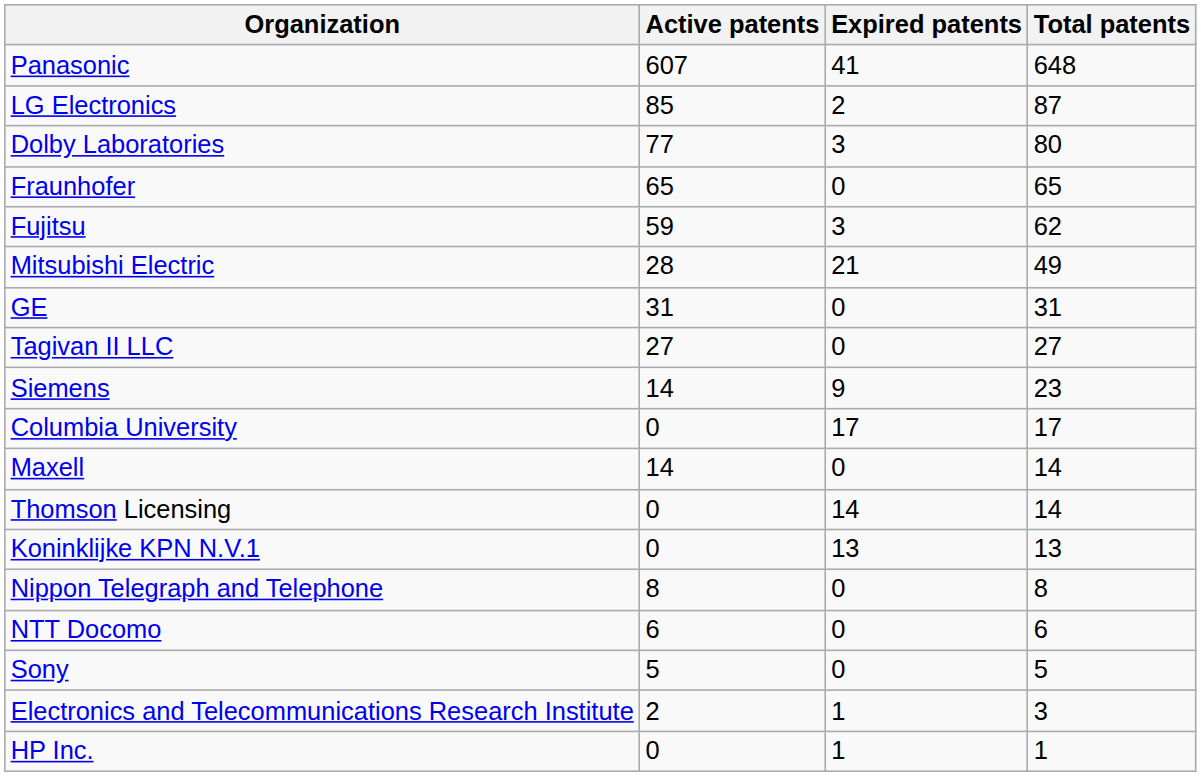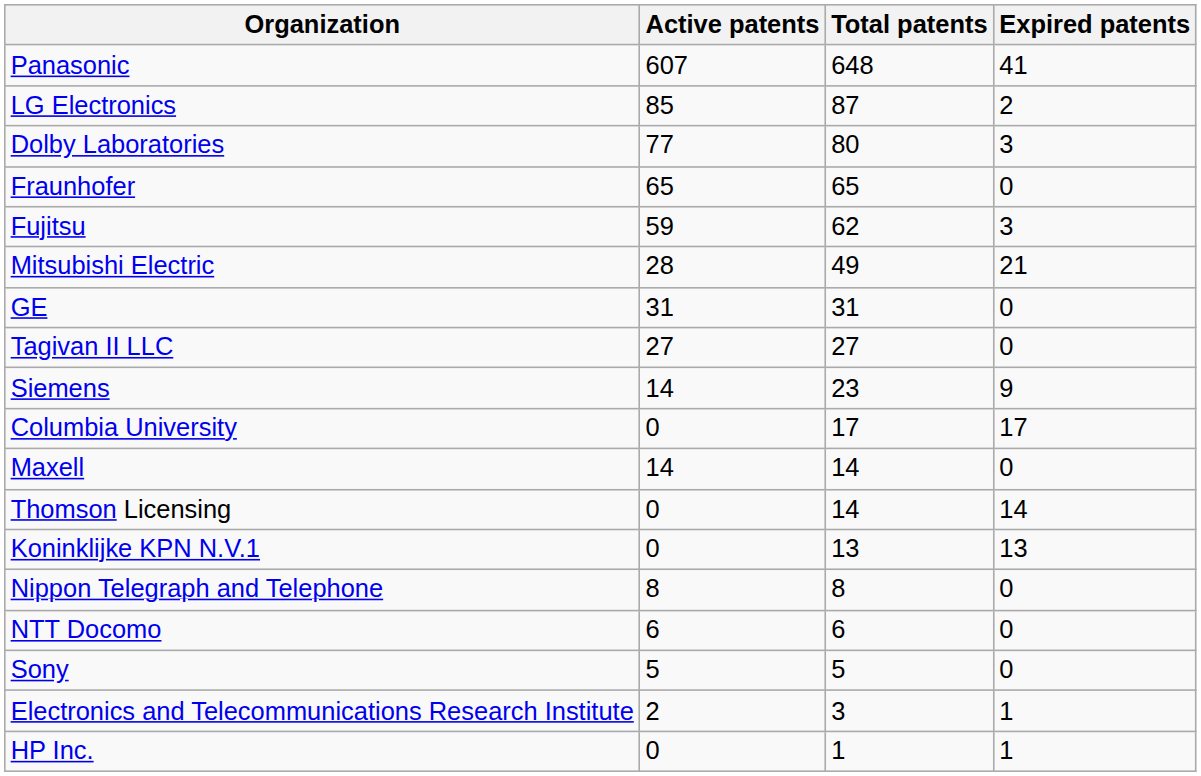 <table class="wikitable sortable">
 <tr>
 <th>Organization</th>
 <th>Active patents</th>
+<th>Total patents</th>
 <th>Expired patents</th>
-<th>Total patents</th>
 </tr>
 <tr>
 <td><a href='#'>Panasonic</a></td>
 <td>607</td>
+<td>648</td>
 <td>41</td>
-<td>648</td>
 </tr>
 <tr>
 <td><a href='#'>LG Electronics</a></td>
 <td>85</td>
+<td>87</td>
 <td>2</td>
-<td>87</td>
 </tr>
 <tr>
 <td><a href='#'>Dolby Laboratories</a></td>
 <td>77</td>
+<td>80</td>
 <td>3</td>
-<td>80</td>
 </tr>
 <tr>
 <td><a href='#'>Fraunhofer</a></td>
 <td>65</td>
+<td>65</td>
 <td>0</td>
-<td>65</td>
 </tr>
 <tr>
 <td><a href='#'>Fujitsu</a></td>
 <td>59</td>
+<td>62</td>
 <td>3</td>
-<td>62</td>
 </tr>
 <tr>
 <td><a href='#'>Mitsubishi Electric</a></td>
 <td>28</td>
+<td>49</td>
 <td>21</td>
-<td>49</td>
 </tr>
 <tr>
 <td><a href='#'>GE</a></td>
 <td>31</td>
+<td>31</td>
 <td>0</td>
-<td>31</td>
 </tr>
 <tr>
 <td><a href='#'>Tagivan II LLC</a></td>
 <td>27</td>
+<td>27</td>
 <td>0</td>
-<td>27</td>
 </tr>
 <tr>
 <td><a href='#'>Siemens</a></td>
 <td>14</td>
+<td>23</td>
 <td>9</td>
-<td>23</td>
 </tr>
 <tr>
 <td><a href='#'>Columbia University</a></td>
 <td>0</td>
 <td>17</td>
 <td>17</td>
 </tr>
 <tr>
 <td><a href='#'>Maxell</a></td>
 <td>14</td>
+<td>14</td>
 <td>0</td>
-<td>14</td>
 </tr>
 <tr>
 <td><a href='#'>Thomson</a> Licensing</td>
 <td>0</td>
 <td>14</td>
 <td>14</td>
 </tr>
 <tr>
 <td><a href='#'>Koninklijke KPN N.V.1</a></td>
 <td>0</td>
 <td>13</td>
 <td>13</td>
 </tr>
 <tr>
 <td><a href='#'>Nippon Telegraph and Telephone</a></td>
 <td>8</td>
+<td>8</td>
 <td>0</td>
-<td>8</td>
 </tr>
 <tr>
 <td><a href='#'>NTT Docomo</a></td>
 <td>6</td>
+<td>6</td>
 <td>0</td>
-<td>6</td>
 </tr>
 <tr>
 <td><a href='#'>Sony</a></td>
 <td>5</td>
+<td>5</td>
 <td>0</td>
-<td>5</td>
 </tr>
 <tr>
 <td><a href='#'>Electronics and Telecommunications Research Institute</a></td>
 <td>2</td>
+<td>3</td>
 <td>1</td>
-<td>3</td>
 </tr>
 <tr>
 <td><a href='#'>HP Inc.</a></td>
 <td>0</td>
 <td>1</td>
 <td>1</td>
 </tr>
 </table>
